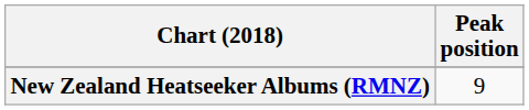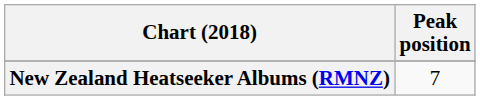 <table class="wikitable sortable plainrowheaders" style="text-align:center">
 <tr>
 <th scope="col">Chart (2018)</th>
 <th scope="col">Peak<br> position</th>
 </tr>
 <tr>
 </tr>
 <tr>
 <th scope="row">New Zealand Heatseeker Albums (<a href='#'>RMNZ</a>)</th>
-<td>9</td>
+<td>7</td>
 </tr>
 </table>
